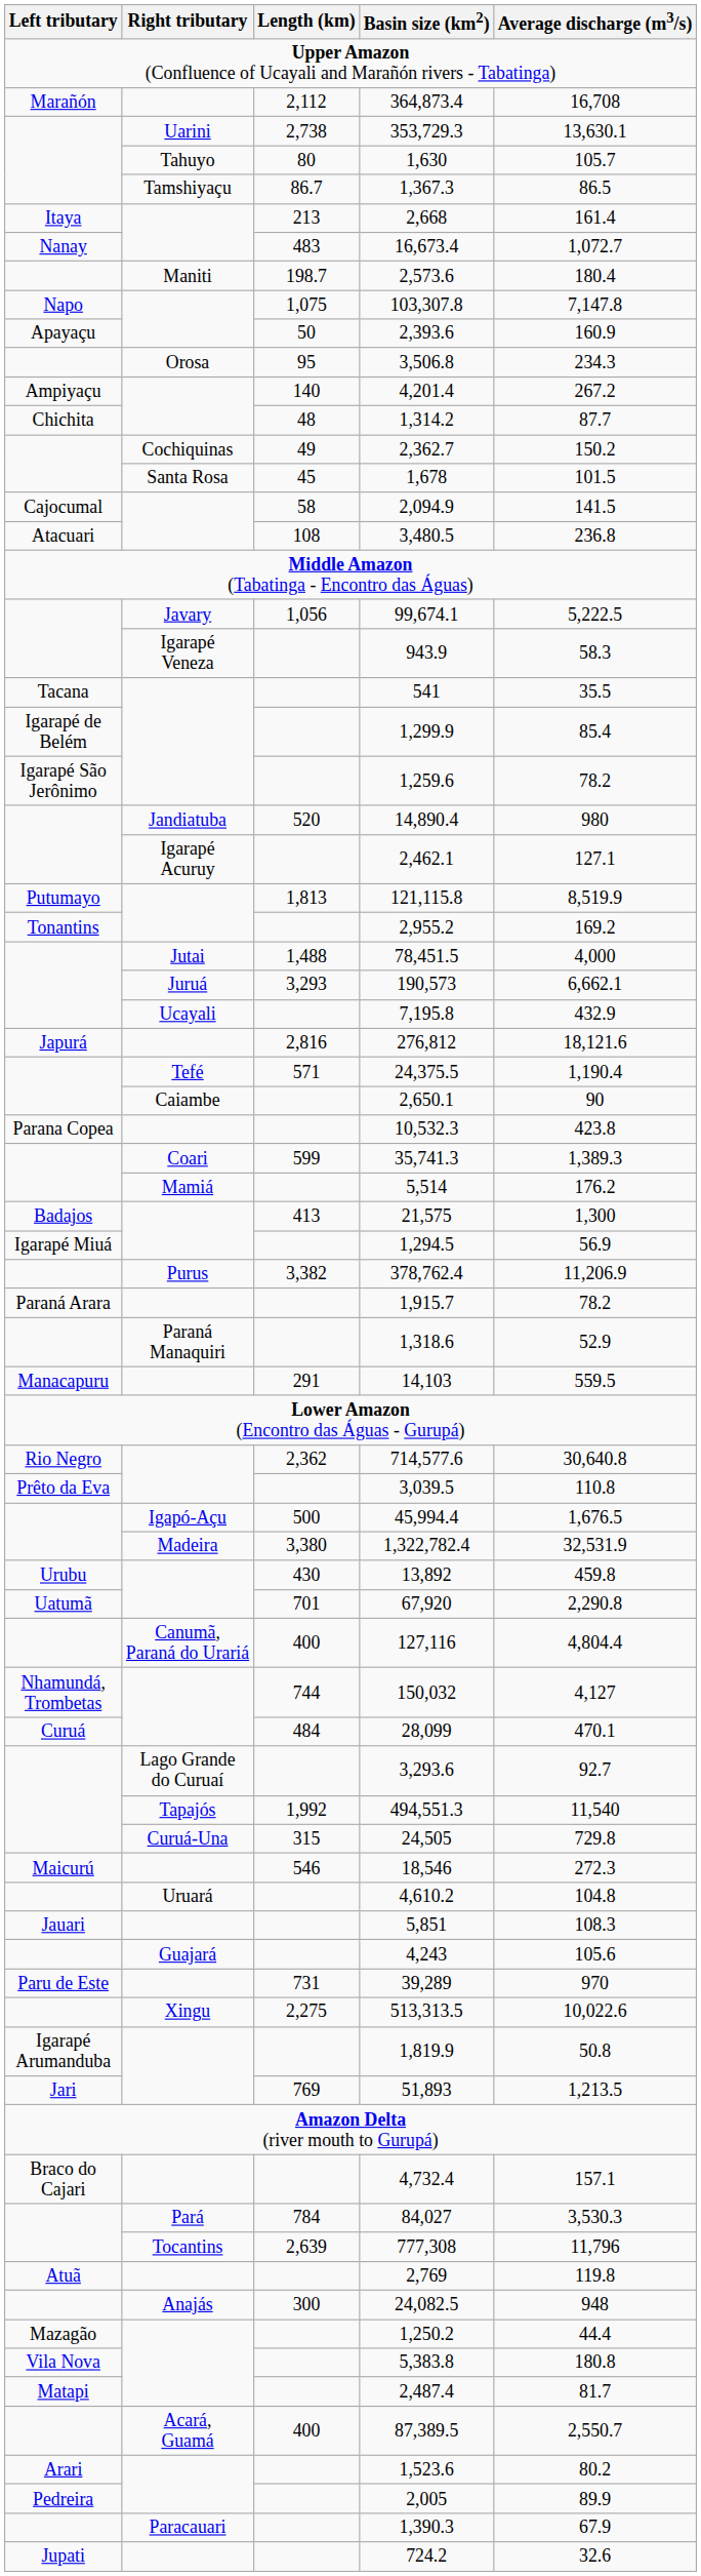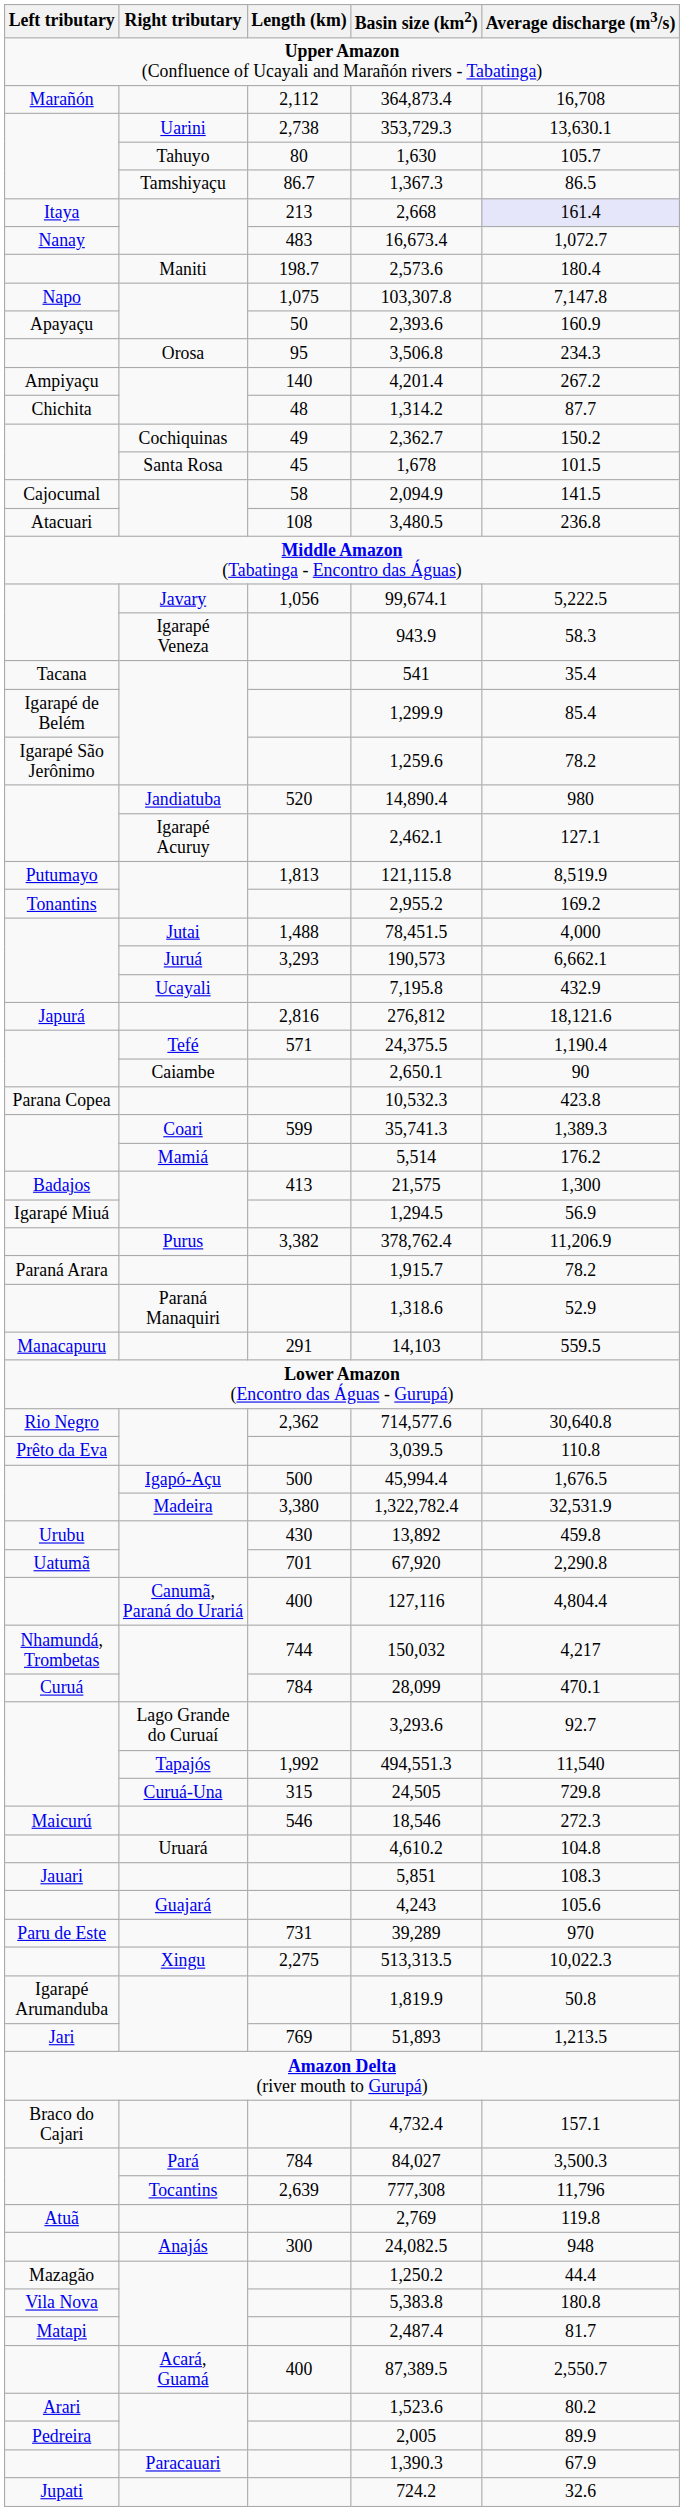 <table class="wikitable" style="text-align:center;">
 <tr>
 <th>Left tributary</th>
 <th>Right tributary</th>
 <th>Length (km)</th>
 <th>Basin size (km<sup>2</sup>)</th>
 <th>Average discharge (m<sup>3</sup>/s)</th>
 </tr>
 <tr>
 <td colspan="5"><strong>Upper Amazon</strong><br>(Confluence of Ucayali and Marañón rivers <em>-</em> <a href='#'>Tabatinga</a>)</td>
 </tr>
 <tr>
 <td><a href='#'>Marañón</a></td>
 <td></td>
 <td>2,112</td>
 <td>364,873.4</td>
 <td>16,708</td>
 </tr>
 <tr>
 <td rowspan="3"></td>
 <td><a href='#'>Uarini</a></td>
 <td>2,738</td>
 <td>353,729.3</td>
 <td>13,630.1</td>
 </tr>
 <tr>
 <td>Tahuyo</td>
 <td>80</td>
 <td>1,630</td>
 <td>105.7</td>
 </tr>
 <tr>
 <td>Tamshiyaçu</td>
 <td>86.7</td>
 <td>1,367.3</td>
 <td>86.5</td>
 </tr>
 <tr>
 <td><a href='#'>Itaya</a></td>
 <td rowspan="2"></td>
 <td>213</td>
 <td>2,668</td>
-<td>161.4</td>
+<td style="background: lavender;">161.4</td>
 </tr>
 <tr>
 <td><a href='#'>Nanay</a></td>
 <td>483</td>
 <td>16,673.4</td>
 <td>1,072.7</td>
 </tr>
 <tr>
 <td></td>
 <td>Maniti</td>
 <td>198.7</td>
 <td>2,573.6</td>
 <td>180.4</td>
 </tr>
 <tr>
 <td><a href='#'>Napo</a></td>
 <td rowspan="2"></td>
 <td>1,075</td>
 <td>103,307.8</td>
 <td>7,147.8</td>
 </tr>
 <tr>
 <td>Apayaçu</td>
 <td>50</td>
 <td>2,393.6</td>
 <td>160.9</td>
 </tr>
 <tr>
 <td></td>
 <td>Orosa</td>
 <td>95</td>
 <td>3,506.8</td>
 <td>234.3</td>
 </tr>
 <tr>
 <td>Ampiyaçu</td>
 <td rowspan="2"></td>
 <td>140</td>
 <td>4,201.4</td>
 <td>267.2</td>
 </tr>
 <tr>
 <td>Chichita</td>
 <td>48</td>
 <td>1,314.2</td>
 <td>87.7</td>
 </tr>
 <tr>
 <td rowspan="2"></td>
 <td>Cochiquinas</td>
 <td>49</td>
 <td>2,362.7</td>
 <td>150.2</td>
 </tr>
 <tr>
 <td>Santa Rosa</td>
 <td>45</td>
 <td>1,678</td>
 <td>101.5</td>
 </tr>
 <tr>
 <td>Cajocumal</td>
 <td rowspan="2"></td>
 <td>58</td>
 <td>2,094.9</td>
 <td>141.5</td>
 </tr>
 <tr>
 <td>Atacuari</td>
 <td>108</td>
 <td>3,480.5</td>
 <td>236.8</td>
 </tr>
 <tr>
 <td colspan="5"><strong><a href='#'>Middle Amazon</a></strong><br>(<a href='#'>Tabatinga</a> <em>-</em> <a href='#'>Encontro das Águas</a>)</td>
 </tr>
 <tr>
 <td rowspan="2"></td>
 <td><a href='#'>Javary</a></td>
 <td>1,056</td>
 <td>99,674.1</td>
 <td>5,222.5</td>
 </tr>
 <tr>
 <td>Igarapé<br>Veneza</td>
 <td></td>
 <td>943.9</td>
 <td>58.3</td>
 </tr>
 <tr>
 <td>Tacana</td>
 <td rowspan="3"></td>
 <td></td>
 <td>541</td>
-<td>35.5</td>
+<td>35.4</td>
 </tr>
 <tr>
 <td>Igarapé de<br>Belém</td>
 <td></td>
 <td>1,299.9</td>
 <td>85.4</td>
 </tr>
 <tr>
 <td>Igarapé São<br>Jerônimo</td>
 <td></td>
 <td>1,259.6</td>
 <td>78.2</td>
 </tr>
 <tr>
 <td rowspan="2"></td>
 <td><a href='#'>Jandiatuba</a></td>
 <td>520</td>
 <td>14,890.4</td>
 <td>980</td>
 </tr>
 <tr>
 <td>Igarapé<br>Acuruy</td>
 <td></td>
 <td>2,462.1</td>
 <td>127.1</td>
 </tr>
 <tr>
 <td><a href='#'>Putumayo</a></td>
 <td rowspan="2"></td>
 <td>1,813</td>
 <td>121,115.8</td>
 <td>8,519.9</td>
 </tr>
 <tr>
 <td><a href='#'>Tonantins</a></td>
 <td></td>
 <td>2,955.2</td>
 <td>169.2</td>
 </tr>
 <tr>
 <td rowspan="3"></td>
 <td><a href='#'>Jutai</a></td>
 <td>1,488</td>
 <td>78,451.5</td>
 <td>4,000</td>
 </tr>
 <tr>
 <td><a href='#'>Juruá</a></td>
 <td>3,293</td>
 <td>190,573</td>
 <td>6,662.1</td>
 </tr>
 <tr>
 <td><a href='#'>Ucayali</a></td>
 <td></td>
 <td>7,195.8</td>
 <td>432.9</td>
 </tr>
 <tr>
 <td><a href='#'>Japurá</a></td>
 <td></td>
 <td>2,816</td>
 <td>276,812</td>
 <td>18,121.6</td>
 </tr>
 <tr>
 <td rowspan="2"></td>
 <td><a href='#'>Tefé</a></td>
 <td>571</td>
 <td>24,375.5</td>
 <td>1,190.4</td>
 </tr>
 <tr>
 <td>Caiambe</td>
 <td></td>
 <td>2,650.1</td>
 <td>90</td>
 </tr>
 <tr>
 <td>Parana Copea</td>
 <td></td>
 <td></td>
 <td>10,532.3</td>
 <td>423.8</td>
 </tr>
 <tr>
 <td rowspan="2"></td>
 <td><a href='#'>Coari</a></td>
 <td>599</td>
 <td>35,741.3</td>
 <td>1,389.3</td>
 </tr>
 <tr>
 <td><a href='#'>Mamiá</a></td>
 <td></td>
 <td>5,514</td>
 <td>176.2</td>
 </tr>
 <tr>
 <td><a href='#'>Badajos</a></td>
 <td rowspan="2"></td>
 <td>413</td>
 <td>21,575</td>
 <td>1,300</td>
 </tr>
 <tr>
 <td>Igarapé Miuá</td>
 <td></td>
 <td>1,294.5</td>
 <td>56.9</td>
 </tr>
 <tr>
 <td></td>
 <td><a href='#'>Purus</a></td>
 <td>3,382</td>
 <td>378,762.4</td>
 <td>11,206.9</td>
 </tr>
 <tr>
 <td>Paraná Arara</td>
 <td></td>
 <td></td>
 <td>1,915.7</td>
 <td>78.2</td>
 </tr>
 <tr>
 <td></td>
 <td>Paraná<br>Manaquiri</td>
 <td></td>
 <td>1,318.6</td>
 <td>52.9</td>
 </tr>
 <tr>
 <td><a href='#'>Manacapuru</a></td>
 <td></td>
 <td>291</td>
 <td>14,103</td>
 <td>559.5</td>
 </tr>
 <tr>
 <td colspan="5"><strong>Lower Amazon</strong><br>(<a href='#'>Encontro das Águas</a> <em>-</em> <a href='#'>Gurupá</a>)</td>
 </tr>
 <tr>
 <td><a href='#'>Rio Negro</a></td>
 <td rowspan="2"></td>
 <td>2,362</td>
 <td>714,577.6</td>
 <td>30,640.8</td>
 </tr>
 <tr>
 <td><a href='#'>Prêto da Eva</a></td>
 <td></td>
 <td>3,039.5</td>
 <td>110.8</td>
 </tr>
 <tr>
 <td rowspan="2"></td>
 <td><a href='#'>Igapó-Açu</a></td>
 <td>500</td>
 <td>45,994.4</td>
 <td>1,676.5</td>
 </tr>
 <tr>
 <td><a href='#'>Madeira</a></td>
 <td>3,380</td>
 <td>1,322,782.4</td>
 <td>32,531.9</td>
 </tr>
 <tr>
 <td><a href='#'>Urubu</a></td>
 <td rowspan="2"></td>
 <td>430</td>
 <td>13,892</td>
 <td>459.8</td>
 </tr>
 <tr>
 <td><a href='#'>Uatumã</a></td>
 <td>701</td>
 <td>67,920</td>
 <td>2,290.8</td>
 </tr>
 <tr>
 <td></td>
 <td><a href='#'>Canumã</a>,<br><a href='#'>Paraná do Urariá</a></td>
 <td>400</td>
 <td>127,116</td>
 <td>4,804.4</td>
 </tr>
 <tr>
 <td><a href='#'>Nhamundá</a>,<br><a href='#'>Trombetas</a></td>
 <td rowspan="2"></td>
 <td>744</td>
 <td>150,032</td>
-<td>4,127</td>
+<td>4,217</td>
 </tr>
 <tr>
 <td><a href='#'>Curuá</a></td>
-<td>484</td>
+<td>784</td>
 <td>28,099</td>
 <td>470.1</td>
 </tr>
 <tr>
 <td rowspan="3"></td>
 <td>Lago Grande<br>do Curuaí</td>
 <td></td>
 <td>3,293.6</td>
 <td>92.7</td>
 </tr>
 <tr>
 <td><a href='#'>Tapajós</a></td>
 <td>1,992</td>
 <td>494,551.3</td>
 <td>11,540</td>
 </tr>
 <tr>
 <td><a href='#'>Curuá-Una</a></td>
 <td>315</td>
 <td>24,505</td>
 <td>729.8</td>
 </tr>
 <tr>
 <td><a href='#'>Maicurú</a></td>
 <td></td>
 <td>546</td>
 <td>18,546</td>
 <td>272.3</td>
 </tr>
 <tr>
 <td></td>
 <td>Uruará</td>
 <td></td>
 <td>4,610.2</td>
 <td>104.8</td>
 </tr>
 <tr>
 <td><a href='#'>Jauari</a></td>
 <td></td>
 <td></td>
 <td>5,851</td>
 <td>108.3</td>
 </tr>
 <tr>
 <td></td>
 <td><a href='#'>Guajará</a></td>
 <td></td>
 <td>4,243</td>
 <td>105.6</td>
 </tr>
 <tr>
 <td><a href='#'>Paru de Este</a></td>
 <td></td>
 <td>731</td>
 <td>39,289</td>
 <td>970</td>
 </tr>
 <tr>
 <td></td>
 <td><a href='#'>Xingu</a></td>
 <td>2,275</td>
 <td>513,313.5</td>
-<td>10,022.6</td>
+<td>10,022.3</td>
 </tr>
 <tr>
 <td>Igarapé<br>Arumanduba</td>
 <td rowspan="2"></td>
 <td></td>
 <td>1,819.9</td>
 <td>50.8</td>
 </tr>
 <tr>
 <td><a href='#'>Jari</a></td>
 <td>769</td>
 <td>51,893</td>
 <td>1,213.5</td>
 </tr>
 <tr>
 <td colspan="5"><strong><a href='#'>Amazon Delta</a></strong><br>(river mouth to <a href='#'>Gurupá</a>)</td>
 </tr>
 <tr>
 <td>Braco do<br>Cajari</td>
 <td></td>
 <td></td>
 <td>4,732.4</td>
 <td>157.1</td>
 </tr>
 <tr>
 <td rowspan="2"></td>
 <td><a href='#'>Pará</a></td>
 <td>784</td>
 <td>84,027</td>
-<td>3,530.3</td>
+<td>3,500.3</td>
 </tr>
 <tr>
 <td><a href='#'>Tocantins</a></td>
 <td>2,639</td>
 <td>777,308</td>
 <td>11,796</td>
 </tr>
 <tr>
 <td><a href='#'>Atuã</a></td>
 <td></td>
 <td></td>
 <td>2,769</td>
 <td>119.8</td>
 </tr>
 <tr>
 <td></td>
 <td><a href='#'>Anajás</a></td>
 <td>300</td>
 <td>24,082.5</td>
 <td>948</td>
 </tr>
 <tr>
 <td>Mazagão</td>
 <td rowspan="3"></td>
 <td></td>
 <td>1,250.2</td>
 <td>44.4</td>
 </tr>
 <tr>
 <td><a href='#'>Vila Nova</a></td>
 <td></td>
 <td>5,383.8</td>
 <td>180.8</td>
 </tr>
 <tr>
 <td><a href='#'>Matapi</a></td>
 <td></td>
 <td>2,487.4</td>
 <td>81.7</td>
 </tr>
 <tr>
 <td></td>
 <td><a href='#'>Acará</a>,<br><a href='#'>Guamá</a></td>
 <td>400</td>
 <td>87,389.5</td>
 <td>2,550.7</td>
 </tr>
 <tr>
 <td><a href='#'>Arari</a></td>
 <td rowspan="2"></td>
 <td></td>
 <td>1,523.6</td>
 <td>80.2</td>
 </tr>
 <tr>
 <td><a href='#'>Pedreira</a></td>
 <td></td>
 <td>2,005</td>
 <td>89.9</td>
 </tr>
 <tr>
 <td></td>
 <td><a href='#'>Paracauari</a></td>
 <td></td>
 <td>1,390.3</td>
 <td>67.9</td>
 </tr>
 <tr>
 <td><a href='#'>Jupati</a></td>
 <td></td>
 <td></td>
 <td>724.2</td>
 <td>32.6</td>
 </tr>
 </table>
